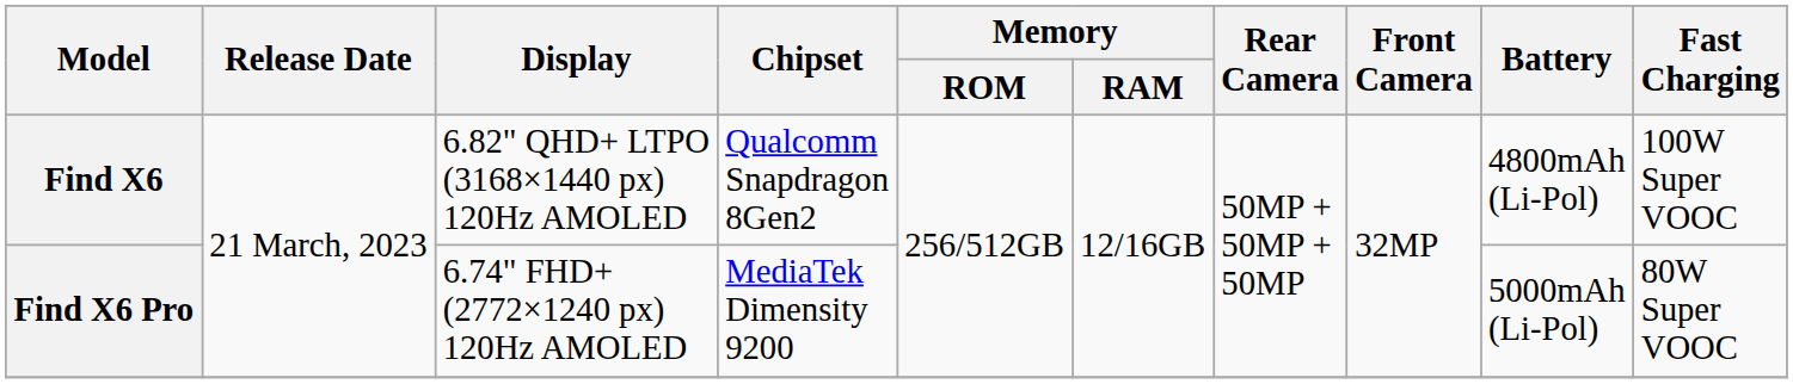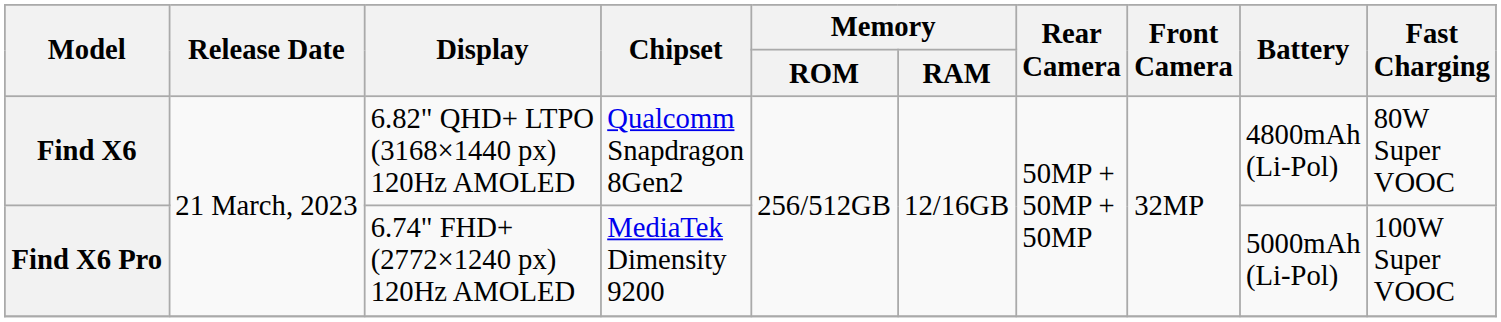 <table class="wikitable sortable">
 <tr>
 <th rowspan="2">Model</th>
 <th rowspan="2">Release Date</th>
 <th rowspan="2">Display</th>
 <th rowspan="2">Chipset</th>
 <th colspan="2">Memory</th>
 <th rowspan="2">Rear <br>Camera</th>
 <th rowspan="2">Front <br>Camera</th>
 <th rowspan="2">Battery</th>
 <th rowspan="2">Fast <br>Charging</th>
 </tr>
 <tr>
 <th>ROM</th>
 <th>RAM</th>
 </tr>
 <tr>
 <th>Find X6</th>
 <td rowspan="2">21 March, 2023</td>
 <td>6.82" QHD+ LTPO <br>(3168×1440 px) <br>120Hz AMOLED</td>
 <td><a href='#'>Qualcomm</a> <br>Snapdragon <br>8Gen2</td>
 <td rowspan="2">256/512GB</td>
 <td rowspan="2">12/16GB</td>
 <td rowspan="2">50MP + <br>50MP + <br>50MP</td>
 <td rowspan="2">32MP</td>
 <td>4800mAh<br>(Li-Pol)</td>
-<td>100W <br>Super<br>VOOC</td>
+<td>80W <br>Super<br>VOOC</td>
 </tr>
 <tr>
 <th>Find X6 Pro</th>
 <td>6.74" FHD+ <br>(2772×1240 px) <br>120Hz AMOLED</td>
 <td><a href='#'>MediaTek</a> <br>Dimensity <br>9200</td>
 <td>5000mAh<br>(Li-Pol)</td>
-<td>80W <br>Super<br>VOOC</td>
+<td>100W <br>Super<br>VOOC</td>
 </tr>
 <tr>
 </tr>
 </table>
